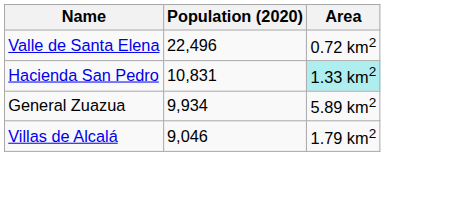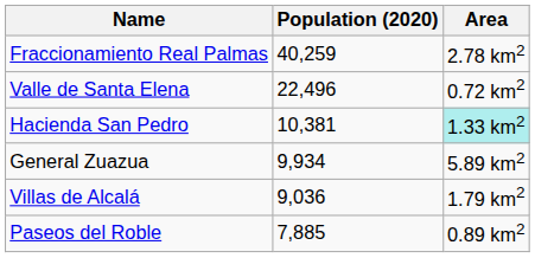 <table class = "wikitable sortable">
 <tr>
 <th scope = "col">Name</th>
 <th scope = "col">Population (2020)</th>
 <th scope = "col">Area</th>
+</tr>
+<tr>
+<td><a href='#'>Fraccionamiento Real Palmas</a></td>
+<td>40,259</td>
+<td>2.78 km<sup>2</sup></td>
 </tr>
 <tr>
 <td><a href='#'>Valle de Santa Elena</a></td>
 <td>22,496</td>
 <td>0.72 km<sup>2</sup></td>
 </tr>
 <tr>
 <td><a href='#'>Hacienda San Pedro</a></td>
-<td>10,831</td>
+<td>10,381</td>
 <td style="background: paleturquoise;">1.33 km<sup>2</sup></td>
 </tr>
 <tr>
 <td>General Zuazua</td>
 <td>9,934</td>
 <td>5.89 km<sup>2</sup></td>
 </tr>
 <tr>
 <td><a href='#'>Villas de Alcalá</a></td>
-<td>9,046</td>
+<td>9,036</td>
 <td>1.79 km<sup>2</sup></td>
 </tr>
+<tr>
+<td><a href='#'>Paseos del Roble</a></td>
+<td>7,885</td>
+<td>0.89 km<sup>2</sup></td>
+</tr>
 </table>
